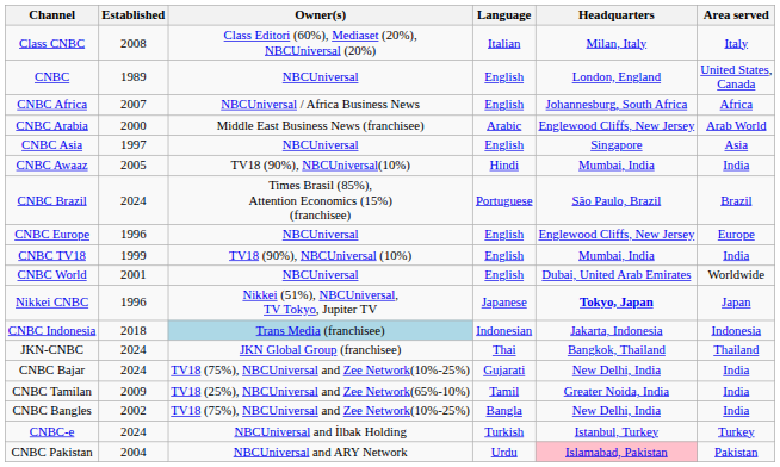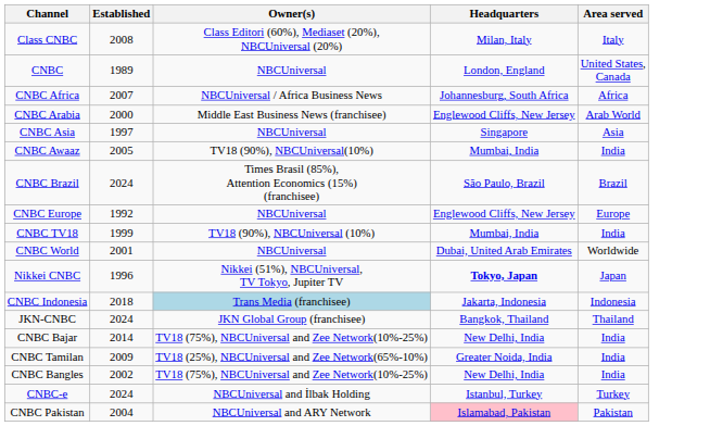 <table class="wikitable sortable" style="text-align: center;" cellpadding=2 cellspacing=2>
 <tr>
 <th>Channel</th>
 <th>Established</th>
 <th>Owner(s)</th>
-<th>Language</th>
 <th>Headquarters</th>
 <th>Area served</th>
 </tr>
 <tr>
 <td><a href='#'>Class CNBC</a></td>
 <td>2008</td>
 <td><a href='#'>Class Editori</a> (60%), <a href='#'>Mediaset</a> (20%),<br> <a href='#'>NBCUniversal</a> (20%)</td>
-<td><a href='#'>Italian</a></td>
 <td><a href='#'>Milan, Italy</a></td>
 <td><a href='#'>Italy</a></td>
 </tr>
 <tr>
 <td><a href='#'>CNBC</a></td>
 <td>1989</td>
 <td><a href='#'>NBCUniversal</a></td>
-<td><a href='#'>English</a></td>
 <td><a href='#'>London, England</a></td>
 <td><a href='#'>United States</a>,<br><a href='#'>Canada</a></td>
 </tr>
 <tr>
 <td><a href='#'>CNBC Africa</a></td>
 <td>2007</td>
 <td><a href='#'>NBCUniversal</a> / Africa Business News</td>
-<td><a href='#'>English</a></td>
 <td><a href='#'>Johannesburg, South Africa</a></td>
 <td><a href='#'>Africa</a></td>
 </tr>
 <tr>
 <td><a href='#'>CNBC Arabia</a></td>
 <td>2000</td>
 <td>Middle East Business News (franchisee)</td>
-<td><a href='#'>Arabic</a></td>
 <td><a href='#'>Englewood Cliffs, New Jersey</a></td>
 <td><a href='#'>Arab World</a></td>
 </tr>
 <tr>
 <td><a href='#'>CNBC Asia</a></td>
 <td>1997</td>
 <td><a href='#'>NBCUniversal</a></td>
-<td><a href='#'>English</a></td>
 <td><a href='#'>Singapore</a></td>
 <td><a href='#'>Asia</a></td>
 </tr>
 <tr>
 <td><a href='#'>CNBC Awaaz</a></td>
 <td>2005</td>
 <td>TV18 (90%), <a href='#'>NBCUniversal</a>(10%)</td>
-<td><a href='#'>Hindi</a></td>
 <td><a href='#'>Mumbai, India</a></td>
 <td><a href='#'>India</a></td>
 </tr>
 <tr>
 <td><a href='#'>CNBC Brazil</a></td>
 <td>2024</td>
 <td>Times Brasil (85%), <br>Attention Economics (15%)<br>(franchisee)</td>
-<td><a href='#'>Portuguese</a></td>
 <td><a href='#'>São Paulo, Brazil</a></td>
 <td><a href='#'>Brazil</a></td>
 </tr>
 <tr>
 <td><a href='#'>CNBC Europe</a></td>
-<td>1996</td>
+<td>1992</td>
 <td><a href='#'>NBCUniversal</a></td>
-<td><a href='#'>English</a></td>
 <td><a href='#'>Englewood Cliffs, New Jersey</a></td>
 <td><a href='#'>Europe</a></td>
 </tr>
 <tr>
 <td><a href='#'>CNBC TV18</a></td>
 <td>1999</td>
 <td><a href='#'>TV18</a> (90%), <a href='#'>NBCUniversal</a> (10%)</td>
-<td><a href='#'>English</a></td>
 <td><a href='#'>Mumbai, India</a></td>
 <td><a href='#'>India</a></td>
 </tr>
 <tr>
 <td><a href='#'>CNBC World</a></td>
 <td>2001</td>
 <td><a href='#'>NBCUniversal</a></td>
-<td><a href='#'>English</a></td>
 <td><a href='#'>Dubai, United Arab Emirates</a></td>
 <td>Worldwide</td>
 </tr>
 <tr>
 <td><a href='#'>Nikkei CNBC</a></td>
 <td>1996</td>
 <td><a href='#'>Nikkei</a> (51%), <a href='#'>NBCUniversal</a>,<br> <a href='#'>TV Tokyo</a>, Jupiter TV</td>
-<td><a href='#'>Japanese</a></td>
 <td><strong><a href='#'>Tokyo, Japan</a></strong></td>
 <td><a href='#'>Japan</a></td>
 </tr>
 <tr>
 <td><a href='#'>CNBC Indonesia</a></td>
 <td>2018</td>
 <td style="background: lightblue;"><a href='#'>Trans Media</a> (franchisee)</td>
-<td><a href='#'>Indonesian</a></td>
 <td><a href='#'>Jakarta, Indonesia</a></td>
 <td><a href='#'>Indonesia</a></td>
 </tr>
 <tr>
 <td>JKN-CNBC</td>
 <td>2024</td>
 <td><a href='#'>JKN Global Group</a> (franchisee)</td>
-<td><a href='#'>Thai</a></td>
 <td><a href='#'>Bangkok, Thailand</a></td>
 <td><a href='#'>Thailand</a></td>
 </tr>
 <tr>
 <td>CNBC Bajar</td>
-<td>2024</td>
+<td>2014</td>
 <td><a href='#'>TV18</a> (75%), <a href='#'>NBCUniversal</a> and <a href='#'>Zee Network</a>(10%-25%)</td>
-<td><a href='#'>Gujarati</a></td>
 <td><a href='#'>New Delhi, India</a></td>
 <td><a href='#'>India</a></td>
 </tr>
 <tr>
 <td>CNBC Tamilan</td>
 <td>2009</td>
 <td><a href='#'>TV18</a> (25%), <a href='#'>NBCUniversal</a> and <a href='#'>Zee Network</a>(65%-10%)</td>
-<td><a href='#'>Tamil</a></td>
 <td><a href='#'> Greater Noida, India</a></td>
 <td><a href='#'>India</a></td>
 </tr>
 <tr>
 <td>CNBC Bangles</td>
 <td>2002</td>
 <td><a href='#'>TV18</a> (75%), <a href='#'>NBCUniversal</a> and <a href='#'>Zee Network</a>(10%-25%)</td>
-<td><a href='#'>Bangla</a></td>
 <td><a href='#'>New Delhi, India</a></td>
 <td><a href='#'>India</a></td>
 </tr>
 <tr>
 <td><a href='#'>CNBC-e</a></td>
 <td>2024</td>
 <td><a href='#'>NBCUniversal</a> and İlbak Holding</td>
-<td><a href='#'>Turkish</a></td>
 <td><a href='#'>Istanbul, Turkey</a></td>
 <td><a href='#'>Turkey</a></td>
 </tr>
 <tr>
 <td>CNBC Pakistan</td>
 <td>2004</td>
 <td><a href='#'>NBCUniversal</a> and ARY Network</td>
-<td><a href='#'>Urdu</a></td>
 <td style="background: pink;"><a href='#'>Islamabad, Pakistan</a></td>
 <td><a href='#'>Pakistan</a></td>
 </tr>
 </table>
